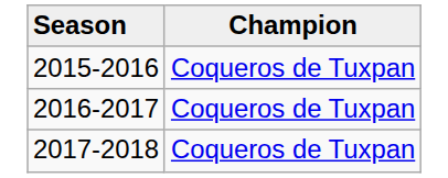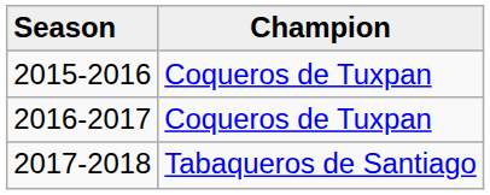 <table class="wikitable" style="margin:1em auto;">
 <tr>
 <td bgcolor=efefef><strong>Season</strong></td>
 <td bgcolor=efefef style="text-align:center;"><strong>Champion</strong></td>
 </tr>
 <tr>
 <td style="text-align:center;">2015-2016</td>
 <td><a href='#'>Coqueros de Tuxpan</a></td>
 </tr>
 <tr>
 <td style="text-align:center;">2016-2017</td>
 <td><a href='#'>Coqueros de Tuxpan</a></td>
 </tr>
 <tr>
 <td style="text-align:center;">2017-2018</td>
-<td><a href='#'>Coqueros de Tuxpan</a></td>
+<td><a href='#'>Tabaqueros de Santiago</a></td>
 </tr>
 </table>
